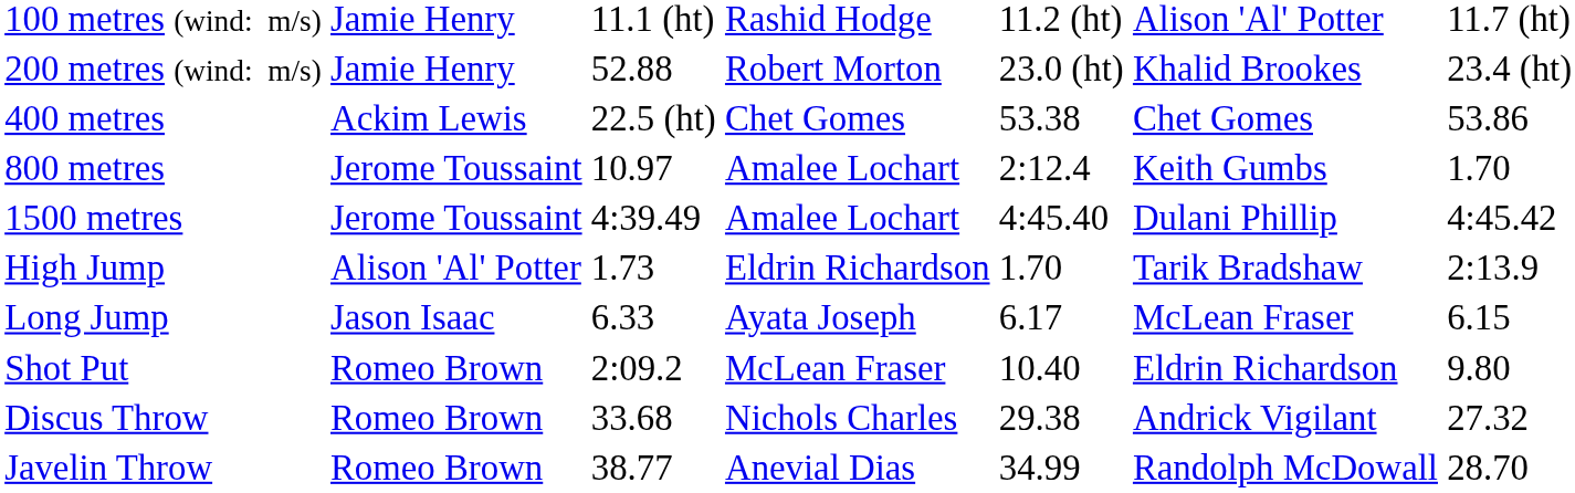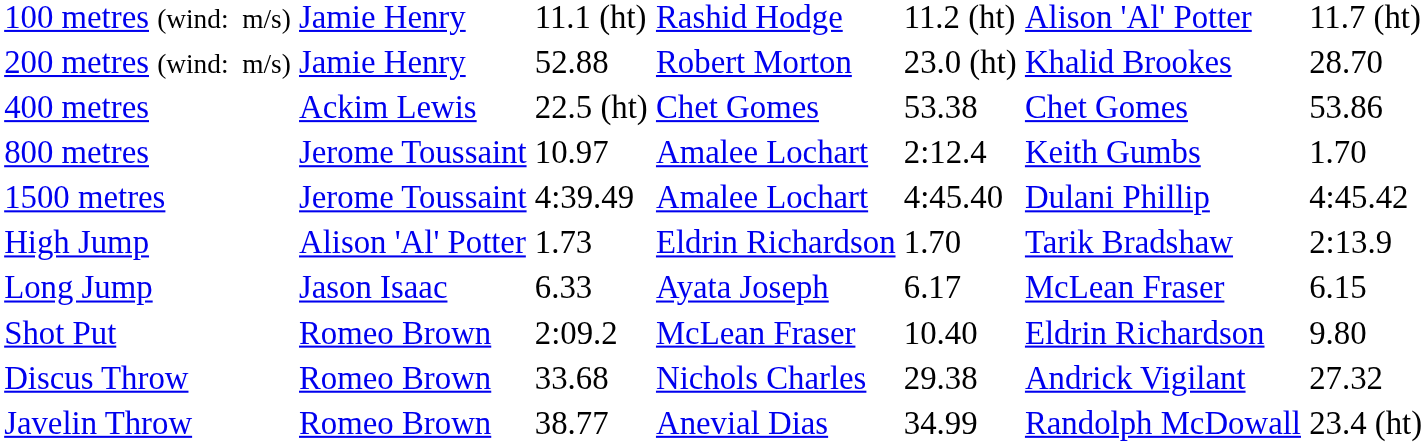 <table>
 <tr>
 <td><a href='#'>100 metres</a> <small>(wind:  m/s)</small></td>
 <td align=left><a href='#'>Jamie Henry</a> <br> </td>
 <td>11.1 (ht)</td>
 <td align=left><a href='#'>Rashid Hodge</a> <br> </td>
 <td>11.2 (ht)</td>
 <td align=left><a href='#'>Alison 'Al' Potter</a> <br> </td>
 <td>11.7 (ht)</td>
 </tr>
 <tr>
 <td><a href='#'>200 metres</a> <small>(wind:  m/s)</small></td>
 <td align=left><a href='#'>Jamie Henry</a> <br> </td>
 <td>52.88</td>
 <td align=left><a href='#'>Robert Morton</a> <br> </td>
 <td>23.0 (ht)</td>
 <td align=left><a href='#'>Khalid Brookes</a> <br> </td>
-<td>23.4 (ht)</td>
+<td>28.70</td>
 </tr>
 <tr>
 <td><a href='#'>400 metres</a></td>
 <td align=left><a href='#'>Ackim Lewis</a> <br> </td>
 <td>22.5 (ht)</td>
 <td align=left><a href='#'>Chet Gomes</a> <br> </td>
 <td>53.38</td>
 <td align=left><a href='#'>Chet Gomes</a> <br> </td>
 <td>53.86</td>
 </tr>
 <tr>
 <td><a href='#'>800 metres</a></td>
 <td align=left><a href='#'>Jerome Toussaint</a> <br> </td>
 <td>10.97</td>
 <td align=left><a href='#'>Amalee Lochart</a> <br> </td>
 <td>2:12.4</td>
 <td align=left><a href='#'>Keith Gumbs</a> <br> </td>
 <td>1.70</td>
 </tr>
 <tr>
 <td><a href='#'>1500 metres</a></td>
 <td align=left><a href='#'>Jerome Toussaint</a> <br> </td>
 <td>4:39.49</td>
 <td align=left><a href='#'>Amalee Lochart</a> <br> </td>
 <td>4:45.40</td>
 <td align=left><a href='#'>Dulani Phillip</a> <br> </td>
 <td>4:45.42</td>
 </tr>
 <tr>
 <td><a href='#'>High Jump</a></td>
 <td align=left><a href='#'>Alison 'Al' Potter</a> <br> </td>
 <td>1.73</td>
 <td align=left><a href='#'>Eldrin Richardson</a> <br> </td>
 <td>1.70</td>
 <td align=left><a href='#'>Tarik Bradshaw</a> <br> </td>
 <td>2:13.9</td>
 </tr>
 <tr>
 <td><a href='#'>Long Jump</a></td>
 <td align=left><a href='#'>Jason Isaac</a> <br> </td>
 <td>6.33</td>
 <td align=left><a href='#'>Ayata Joseph</a> <br> </td>
 <td>6.17</td>
 <td align=left><a href='#'>McLean Fraser</a> <br> </td>
 <td>6.15</td>
 </tr>
 <tr>
 <td><a href='#'>Shot Put</a></td>
 <td align=left><a href='#'>Romeo Brown</a> <br> </td>
 <td>2:09.2</td>
 <td align=left><a href='#'>McLean Fraser</a> <br> </td>
 <td>10.40</td>
 <td align=left><a href='#'>Eldrin Richardson</a> <br> </td>
 <td>9.80</td>
 </tr>
 <tr>
 <td><a href='#'>Discus Throw</a></td>
 <td align=left><a href='#'>Romeo Brown</a> <br> </td>
 <td>33.68</td>
 <td align=left><a href='#'>Nichols Charles</a> <br> </td>
 <td>29.38</td>
 <td align=left><a href='#'>Andrick Vigilant</a> <br> </td>
 <td>27.32</td>
 </tr>
 <tr>
 <td><a href='#'>Javelin Throw</a></td>
 <td align=left><a href='#'>Romeo Brown</a> <br> </td>
 <td>38.77</td>
 <td align=left><a href='#'>Anevial Dias</a> <br> </td>
 <td>34.99</td>
 <td align=left><a href='#'>Randolph McDowall</a> <br> </td>
-<td>28.70</td>
+<td>23.4 (ht)</td>
 </tr>
 </table>
